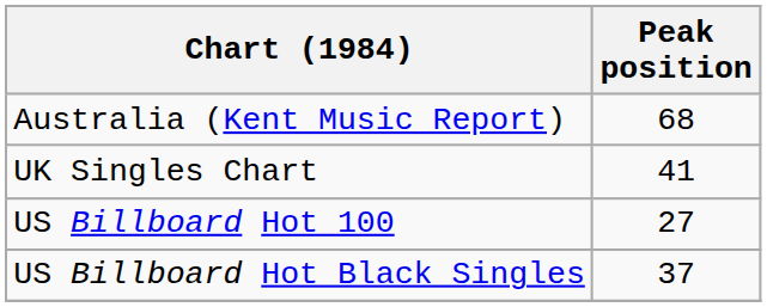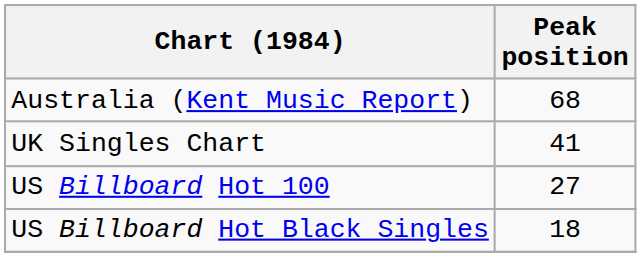 <table class="wikitable">
 <tr>
 <th>Chart (1984)</th>
 <th>Peak<br>position</th>
 </tr>
 <tr>
 <td>Australia (<a href='#'>Kent Music Report</a>)</td>
 <td align="center">68</td>
 </tr>
 <tr>
 <td>UK Singles Chart</td>
 <td align="center">41</td>
 </tr>
 <tr>
 <td !scope="row">US <em><a href='#'>Billboard</a></em> <a href='#'>Hot 100</a></td>
 <td align="center">27</td>
 </tr>
 <tr>
 <td !scope="row">US <em>Billboard</em> <a href='#'>Hot Black Singles</a></td>
-<td align="center">37</td>
+<td align="center">18</td>
 </tr>
 <tr>
 </tr>
 </table>
